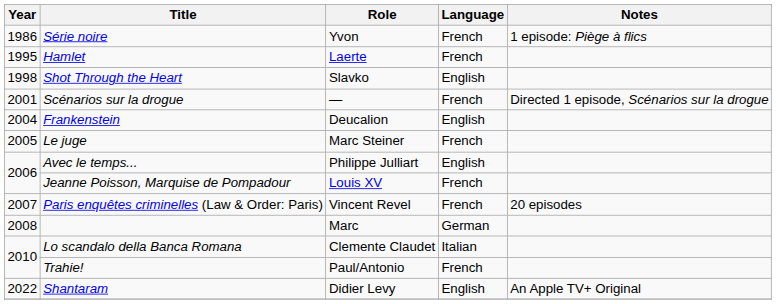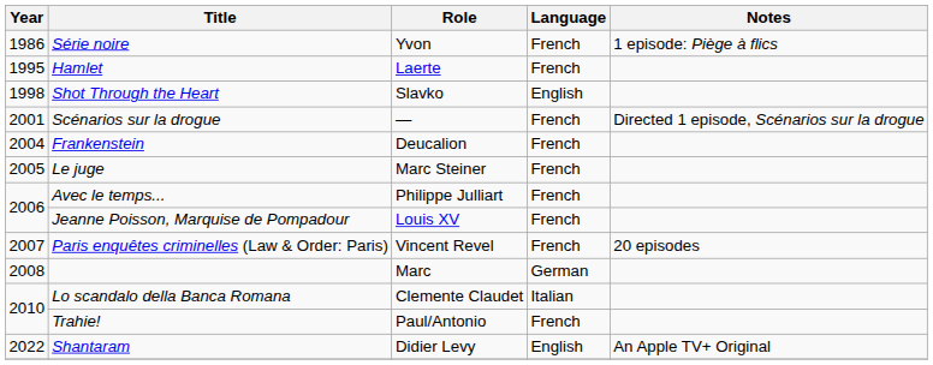 <table class="wikitable sortable">
 <tr>
 <th>Year</th>
 <th>Title</th>
 <th>Role</th>
 <th>Language</th>
 <th class="unsortable">Notes</th>
 </tr>
 <tr>
 <td>1986</td>
 <td><em><a href='#'>Série noire</a></em></td>
 <td>Yvon</td>
 <td>French</td>
 <td>1 episode: <em>Piège à flics</em></td>
 </tr>
 <tr>
 <td>1995</td>
 <td><em><a href='#'>Hamlet</a></em></td>
 <td><a href='#'>Laerte</a></td>
 <td>French</td>
 <td></td>
 </tr>
 <tr>
 <td>1998</td>
 <td><em><a href='#'>Shot Through the Heart</a></em></td>
 <td>Slavko</td>
 <td>English</td>
 <td></td>
 </tr>
 <tr>
 <td>2001</td>
 <td><em>Scénarios sur la drogue</em></td>
 <td>—</td>
 <td>French</td>
 <td>Directed 1 episode, <em>Scénarios sur la drogue</em></td>
 </tr>
 <tr>
 <td>2004</td>
 <td><em><a href='#'>Frankenstein</a></em></td>
 <td>Deucalion</td>
-<td>English</td>
+<td>French</td>
 <td></td>
 </tr>
 <tr>
 <td>2005</td>
 <td><em>Le juge</em></td>
 <td>Marc Steiner</td>
 <td>French</td>
 <td></td>
 </tr>
 <tr>
 <td rowspan="2">2006</td>
 <td><em>Avec le temps...</em></td>
 <td>Philippe Julliart</td>
-<td>English</td>
+<td>French</td>
 <td></td>
 </tr>
 <tr>
 <td><em>Jeanne Poisson, Marquise de Pompadour</em></td>
 <td><a href='#'>Louis XV</a></td>
 <td>French</td>
 <td></td>
 </tr>
 <tr>
 <td>2007</td>
 <td><em><a href='#'>Paris enquêtes criminelles</a></em> (Law & Order: Paris)</td>
 <td>Vincent Revel</td>
 <td>French</td>
 <td>20 episodes</td>
 </tr>
 <tr>
 <td>2008</td>
 <td><em></em></td>
 <td>Marc</td>
 <td>German</td>
 <td></td>
 </tr>
 <tr>
 <td rowspan="2">2010</td>
 <td><em>Lo scandalo della Banca Romana</em></td>
 <td>Clemente Claudet</td>
 <td>Italian</td>
 <td></td>
 </tr>
 <tr>
 <td><em>Trahie!</em></td>
 <td>Paul/Antonio</td>
 <td>French</td>
 <td></td>
 </tr>
 <tr>
 <td>2022</td>
 <td><em><a href='#'>Shantaram</a></em></td>
 <td>Didier Levy</td>
 <td>English</td>
 <td>An Apple TV+ Original</td>
 </tr>
 <tr>
 </tr>
 </table>
